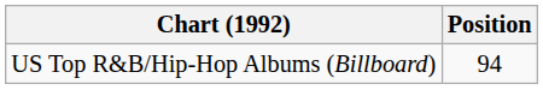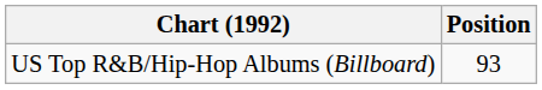 <table class="wikitable plainrowheaders">
 <tr>
 <th>Chart (1992)</th>
 <th>Position</th>
 </tr>
 <tr>
 <td>US Top R&B/Hip-Hop Albums (<em>Billboard</em>)</td>
-<td style="text-align:center">94</td>
+<td style="text-align:center">93</td>
 </tr>
 </table>
